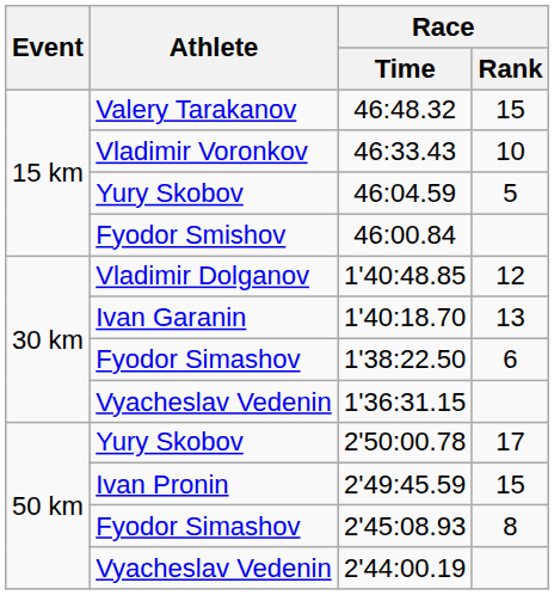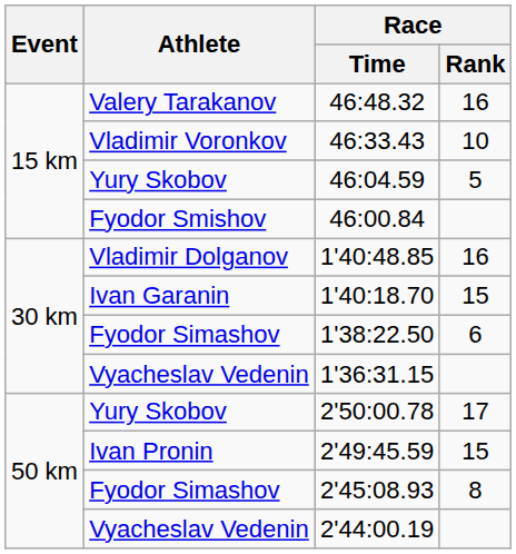 <table class="wikitable" border="1" style="font-size:90%">
 <tr>
 <th rowspan=2>Event</th>
 <th rowspan=2>Athlete</th>
 <th colspan=2>Race</th>
 </tr>
 <tr>
 <th>Time</th>
 <th>Rank</th>
 </tr>
 <tr>
 <td rowspan=4>15 km</td>
 <td><a href='#'>Valery Tarakanov</a></td>
 <td align=center>46:48.32</td>
-<td align=center>15</td>
+<td align=center>16</td>
 </tr>
 <tr>
 <td><a href='#'>Vladimir Voronkov</a></td>
 <td align=center>46:33.43</td>
 <td align=center>10</td>
 </tr>
 <tr>
 <td><a href='#'>Yury Skobov</a></td>
 <td align=center>46:04.59</td>
 <td align=center>5</td>
 </tr>
 <tr>
 <td><a href='#'>Fyodor Smishov</a></td>
 <td align=center>46:00.84</td>
 <td align=center></td>
 </tr>
 <tr>
 <td rowspan=4>30 km</td>
 <td><a href='#'>Vladimir Dolganov</a></td>
 <td align=center>1'40:48.85</td>
-<td align=center>12</td>
+<td align=center>16</td>
 </tr>
 <tr>
 <td><a href='#'>Ivan Garanin</a></td>
 <td align=center>1'40:18.70</td>
-<td align=center>13</td>
+<td align=center>15</td>
 </tr>
 <tr>
 <td><a href='#'>Fyodor Simashov</a></td>
 <td align=center>1'38:22.50</td>
 <td align=center>6</td>
 </tr>
 <tr>
 <td><a href='#'>Vyacheslav Vedenin</a></td>
 <td align=center>1'36:31.15</td>
 <td align=center></td>
 </tr>
 <tr>
 <td rowspan=4>50 km</td>
 <td><a href='#'>Yury Skobov</a></td>
 <td align=center>2'50:00.78</td>
 <td align=center>17</td>
 </tr>
 <tr>
 <td><a href='#'>Ivan Pronin</a></td>
 <td align=center>2'49:45.59</td>
 <td align=center>15</td>
 </tr>
 <tr>
 <td><a href='#'>Fyodor Simashov</a></td>
 <td align=center>2'45:08.93</td>
 <td align=center>8</td>
 </tr>
 <tr>
 <td><a href='#'>Vyacheslav Vedenin</a></td>
 <td align=center>2'44:00.19</td>
 <td align=center></td>
 </tr>
 </table>
